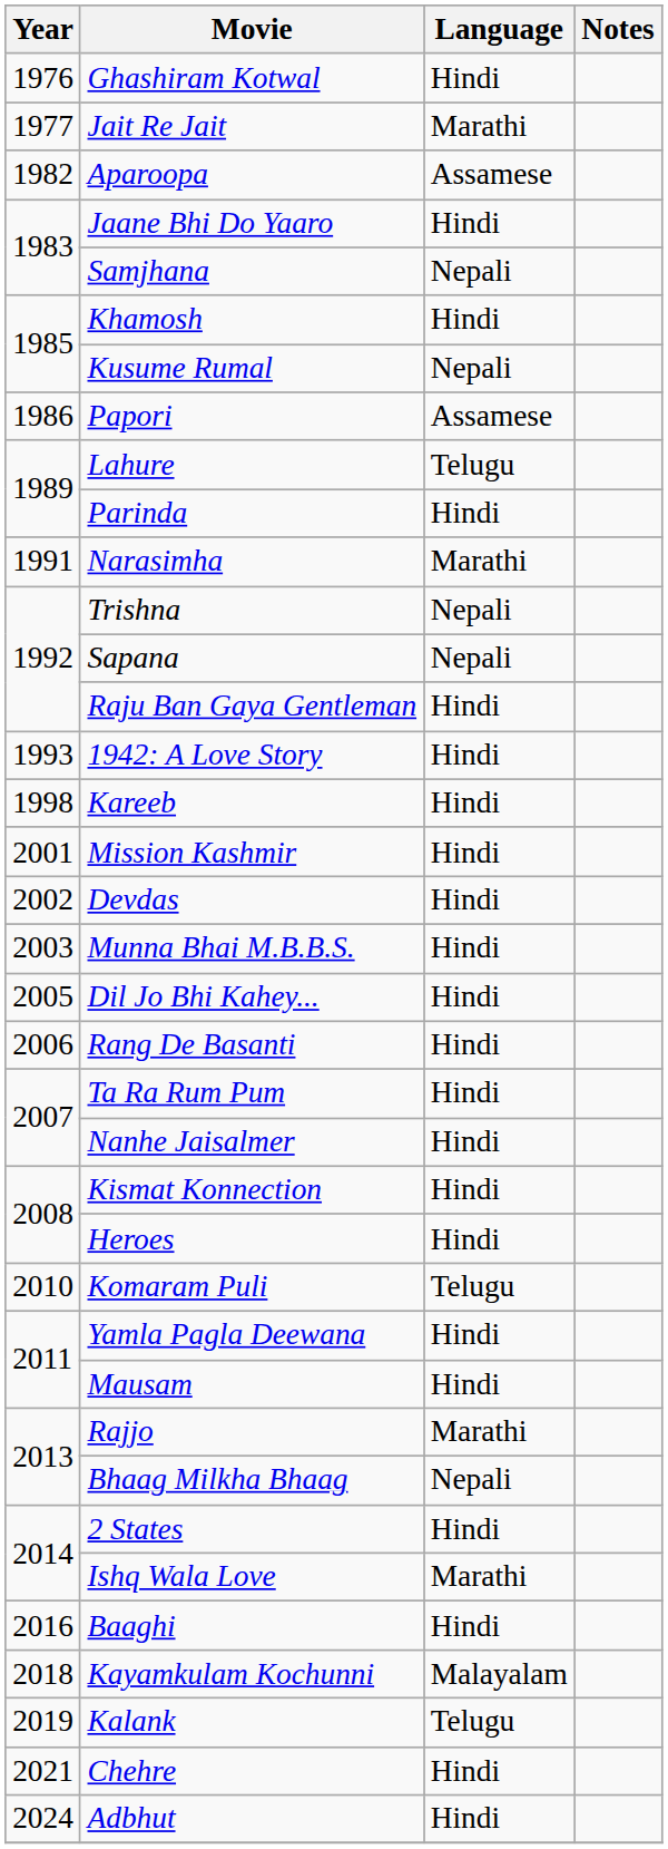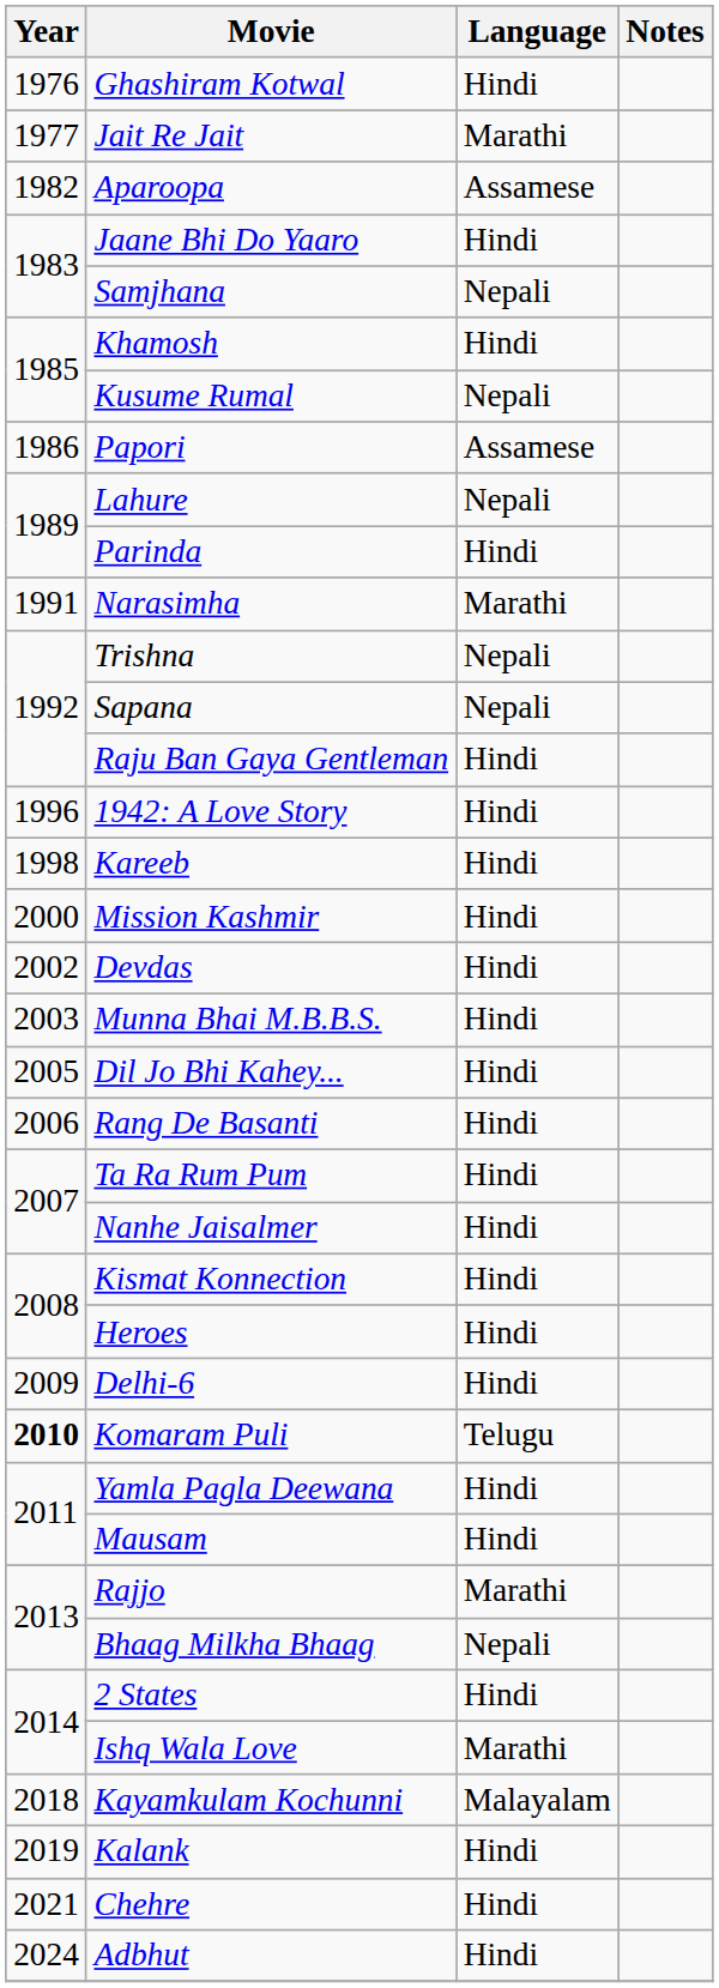 <table class="wikitable">
 <tr>
 <th>Year</th>
 <th>Movie</th>
 <th>Language</th>
 <th>Notes</th>
 </tr>
 <tr>
 <td>1976</td>
 <td><em><a href='#'>Ghashiram Kotwal</a></em></td>
 <td>Hindi</td>
 <td></td>
 </tr>
 <tr>
 <td>1977</td>
 <td><em><a href='#'>Jait Re Jait</a></em></td>
 <td>Marathi</td>
 <td></td>
 </tr>
 <tr>
 <td>1982</td>
 <td><em><a href='#'>Aparoopa</a></em></td>
 <td>Assamese</td>
 <td></td>
 </tr>
 <tr>
 <td rowspan="2">1983</td>
 <td><em><a href='#'>Jaane Bhi Do Yaaro</a></em></td>
 <td>Hindi</td>
 <td></td>
 </tr>
 <tr>
 <td><em><a href='#'>Samjhana</a></em></td>
 <td>Nepali</td>
 <td></td>
 </tr>
 <tr>
 <td rowspan="2">1985</td>
 <td><em><a href='#'>Khamosh</a></em></td>
 <td>Hindi</td>
 <td></td>
 </tr>
 <tr>
 <td><em><a href='#'>Kusume Rumal</a></em></td>
 <td>Nepali</td>
 <td></td>
 </tr>
 <tr>
 <td>1986</td>
 <td><em><a href='#'>Papori</a></em></td>
 <td>Assamese</td>
 <td></td>
 </tr>
 <tr>
 <td rowspan="2">1989</td>
 <td><em><a href='#'>Lahure</a></em></td>
-<td>Telugu</td>
+<td>Nepali</td>
 <td></td>
 </tr>
 <tr>
 <td><em><a href='#'>Parinda</a></em></td>
 <td>Hindi</td>
 <td></td>
 </tr>
 <tr>
 <td>1991</td>
 <td><em><a href='#'>Narasimha</a></em></td>
 <td>Marathi</td>
 <td></td>
 </tr>
 <tr>
 <td rowspan="3">1992</td>
 <td><em>Trishna</em></td>
 <td>Nepali</td>
 <td></td>
 </tr>
 <tr>
 <td><em>Sapana</em></td>
 <td>Nepali</td>
 <td></td>
 </tr>
 <tr>
 <td><em><a href='#'>Raju Ban Gaya Gentleman</a></em></td>
 <td>Hindi</td>
 <td></td>
 </tr>
 <tr>
-<td>1993</td>
+<td>1996</td>
 <td><em><a href='#'>1942: A Love Story</a></em></td>
 <td>Hindi</td>
 <td></td>
 </tr>
 <tr>
 <td>1998</td>
 <td><em><a href='#'>Kareeb</a></em></td>
 <td>Hindi</td>
 <td></td>
 </tr>
 <tr>
-<td>2001</td>
+<td>2000</td>
 <td><em><a href='#'>Mission Kashmir</a></em></td>
 <td>Hindi</td>
 <td></td>
 </tr>
 <tr>
 <td>2002</td>
 <td><em><a href='#'>Devdas</a></em></td>
 <td>Hindi</td>
 <td></td>
 </tr>
 <tr>
 <td>2003</td>
 <td><em><a href='#'>Munna Bhai M.B.B.S.</a></em></td>
 <td>Hindi</td>
 <td></td>
 </tr>
 <tr>
 <td>2005</td>
 <td><em><a href='#'>Dil Jo Bhi Kahey...</a></em></td>
 <td>Hindi</td>
 <td></td>
 </tr>
 <tr>
 <td>2006</td>
 <td><em><a href='#'>Rang De Basanti</a></em></td>
 <td>Hindi</td>
 <td></td>
 </tr>
 <tr>
 <td rowspan="2">2007</td>
 <td><em><a href='#'>Ta Ra Rum Pum</a></em></td>
 <td>Hindi</td>
 <td></td>
 </tr>
 <tr>
 <td><em><a href='#'>Nanhe Jaisalmer</a></em></td>
 <td>Hindi</td>
 <td></td>
 </tr>
 <tr>
 <td rowspan="2">2008</td>
 <td><em><a href='#'>Kismat Konnection</a></em></td>
 <td>Hindi</td>
 <td></td>
 </tr>
 <tr>
 <td><em><a href='#'>Heroes</a></em></td>
 <td>Hindi</td>
 <td></td>
 </tr>
 <tr>
-<td>2010</td>
+<td>2009</td>
+<td><em><a href='#'>Delhi-6</a></em></td>
+<td>Hindi</td>
+<td></td>
+</tr>
+<tr>
+<td><strong>2010</strong></td>
 <td><em><a href='#'>Komaram Puli</a></em></td>
 <td>Telugu</td>
 <td></td>
 </tr>
 <tr>
 <td rowspan="2">2011</td>
 <td><em><a href='#'>Yamla Pagla Deewana</a></em></td>
 <td>Hindi</td>
 <td></td>
 </tr>
 <tr>
 <td><em><a href='#'>Mausam</a></em></td>
 <td>Hindi</td>
 <td></td>
 </tr>
 <tr>
 <td rowspan="2">2013</td>
 <td><em><a href='#'>Rajjo</a></em></td>
 <td>Marathi</td>
 <td></td>
 </tr>
 <tr>
 <td><em><a href='#'>Bhaag Milkha Bhaag</a></em></td>
 <td>Nepali</td>
 <td></td>
 </tr>
 <tr>
 <td rowspan="2">2014</td>
 <td><em><a href='#'>2 States</a></em></td>
 <td>Hindi</td>
 <td></td>
 </tr>
 <tr>
 <td><em><a href='#'>Ishq Wala Love</a></em></td>
 <td>Marathi</td>
 <td></td>
 </tr>
 <tr>
-<td>2016</td>
-<td><em><a href='#'>Baaghi</a></em></td>
-<td>Hindi</td>
-<td></td>
-</tr>
-<tr>
 <td>2018</td>
 <td><em><a href='#'>Kayamkulam Kochunni</a></em></td>
 <td>Malayalam</td>
 <td></td>
 </tr>
 <tr>
 <td>2019</td>
 <td><em><a href='#'>Kalank</a></em></td>
-<td>Telugu</td>
+<td>Hindi</td>
 <td></td>
 </tr>
 <tr>
 <td>2021</td>
 <td><em><a href='#'>Chehre</a></em></td>
 <td>Hindi</td>
 <td></td>
 </tr>
 <tr>
 <td>2024</td>
 <td><em><a href='#'>Adbhut</a></em></td>
 <td>Hindi</td>
 <td></td>
 </tr>
 <tr>
 </tr>
 </table>
